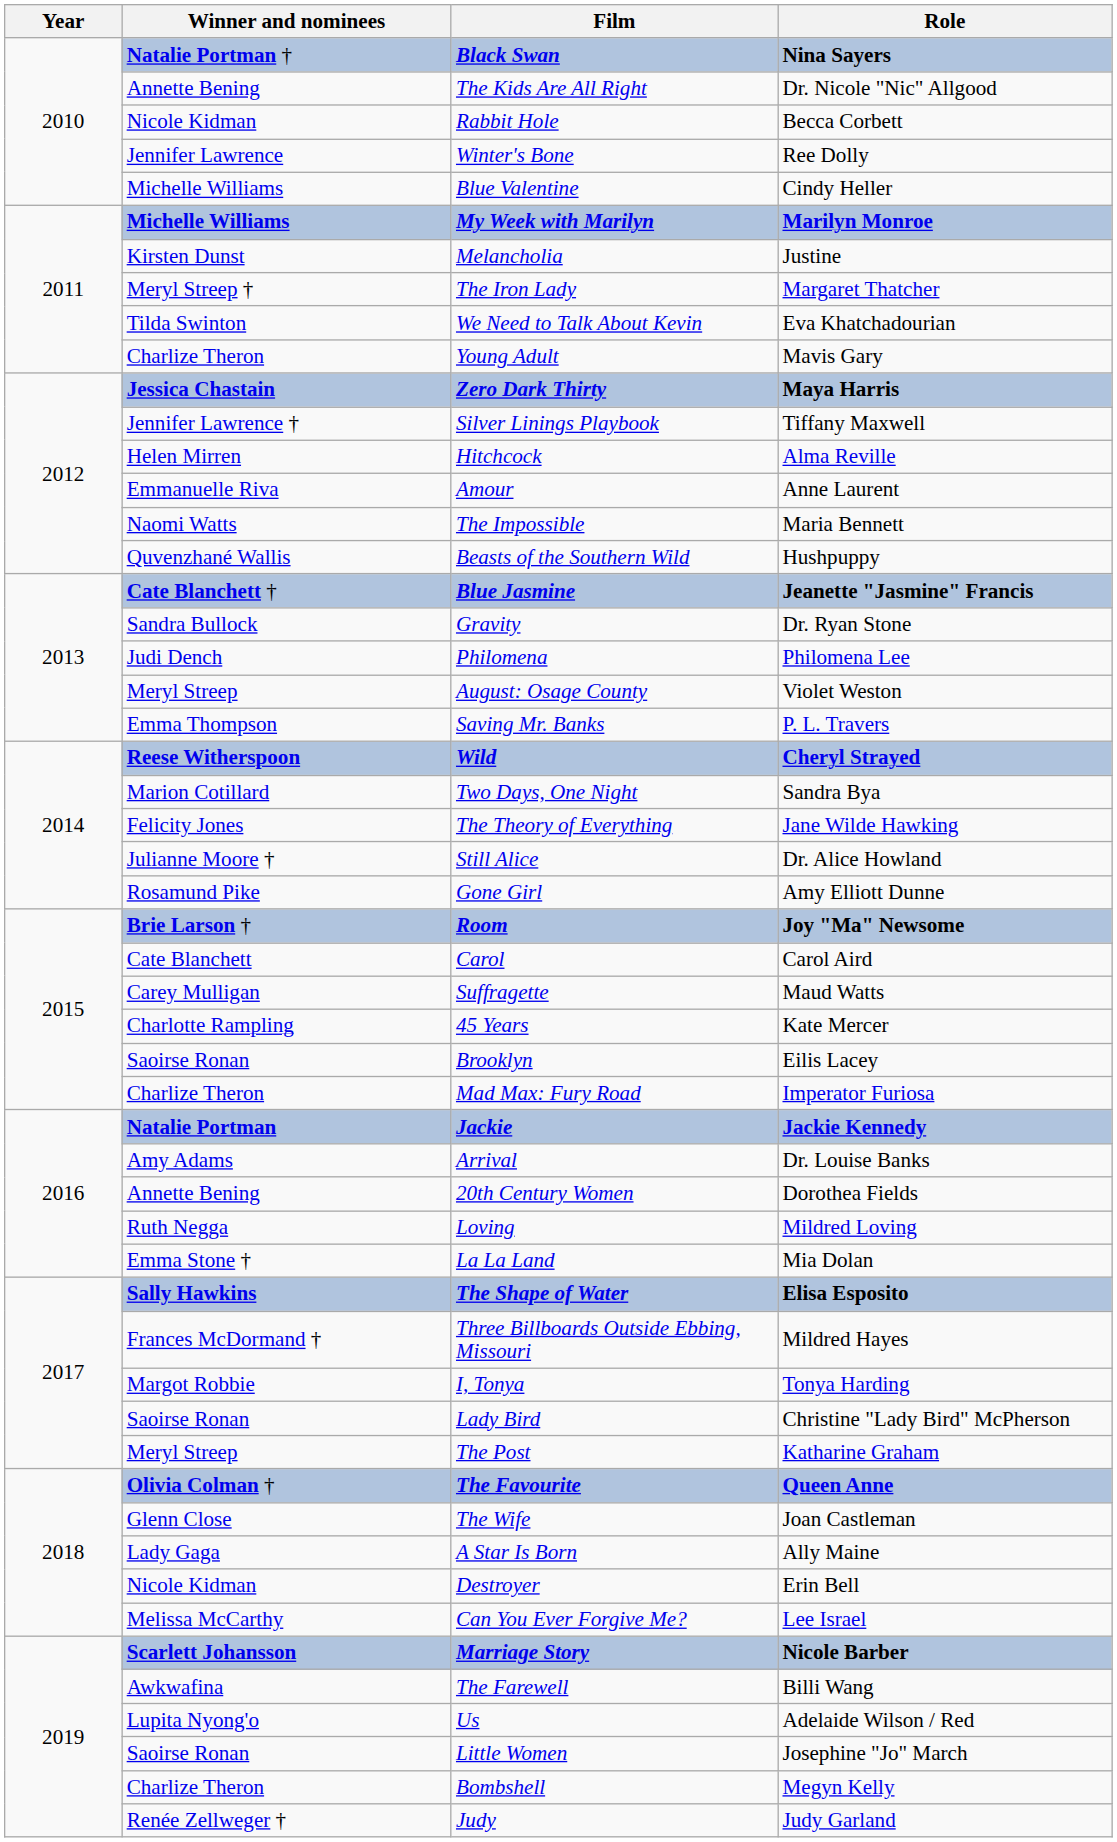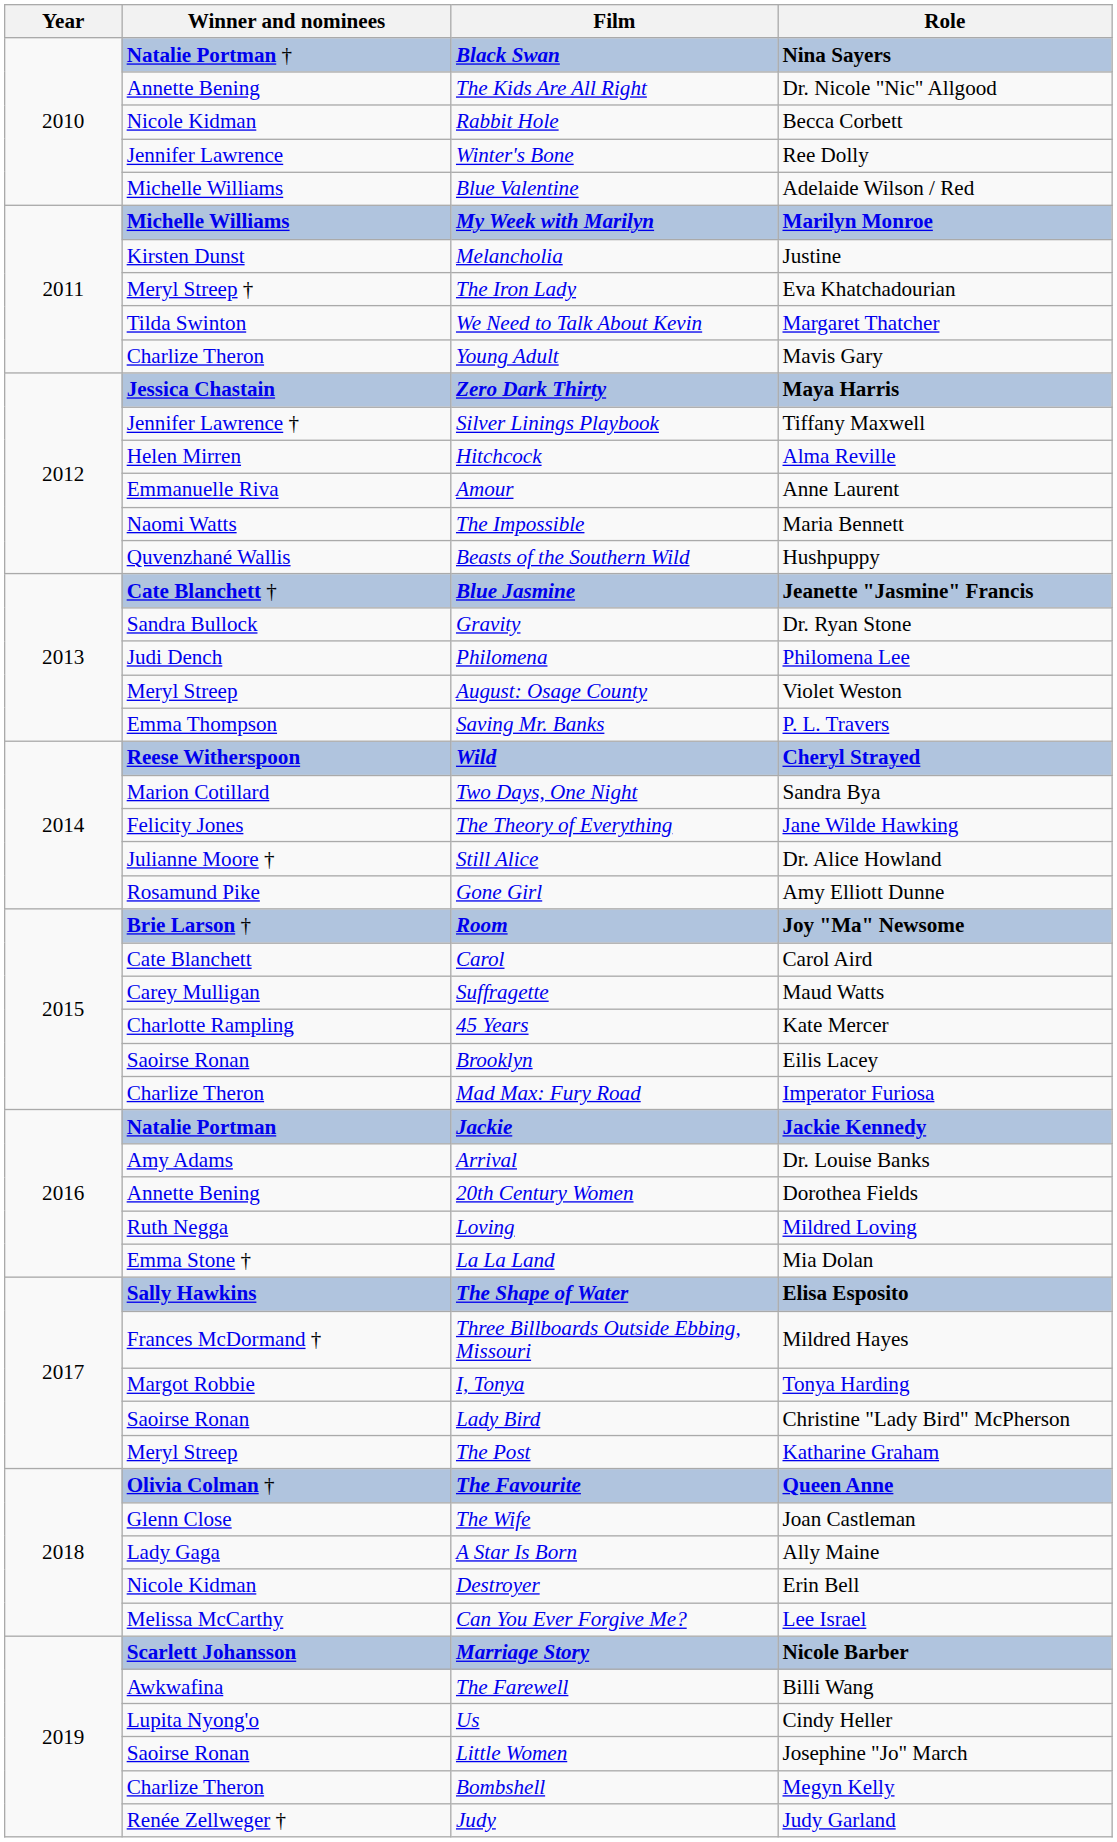 <table class="wikitable" width="95%" cellpadding="5">
 <tr>
 <th width="100"><strong>Year</strong></th>
 <th width="300"><strong>Winner and nominees</strong></th>
 <th width="300"><strong>Film</strong></th>
 <th width="300"><strong>Role</strong></th>
 </tr>
 <tr>
 <td rowspan="5" style="text-align:center;">2010</td>
 <td style="background:#B0C4DE;"><strong><a href='#'>Natalie Portman</a></strong> †</td>
 <td style="background:#B0C4DE;"><strong><em><a href='#'>Black Swan</a></em></strong></td>
 <td style="background:#B0C4DE;"><strong>Nina Sayers</strong></td>
 </tr>
 <tr>
 <td><a href='#'>Annette Bening</a></td>
 <td><em><a href='#'>The Kids Are All Right</a></em></td>
 <td>Dr. Nicole "Nic" Allgood</td>
 </tr>
 <tr>
 <td><a href='#'>Nicole Kidman</a></td>
 <td><em><a href='#'>Rabbit Hole</a></em></td>
 <td>Becca Corbett</td>
 </tr>
 <tr>
 <td><a href='#'>Jennifer Lawrence</a></td>
 <td><em><a href='#'>Winter's Bone</a></em></td>
 <td>Ree Dolly</td>
 </tr>
 <tr>
 <td><a href='#'>Michelle Williams</a></td>
 <td><em><a href='#'>Blue Valentine</a></em></td>
-<td>Cindy Heller</td>
+<td>Adelaide Wilson / Red</td>
 </tr>
 <tr>
 <td rowspan="5" style="text-align:center;">2011</td>
 <td style="background:#B0C4DE;"><strong><a href='#'>Michelle Williams</a></strong></td>
 <td style="background:#B0C4DE;"><strong><em><a href='#'>My Week with Marilyn</a></em></strong></td>
 <td style="background:#B0C4DE;"><strong><a href='#'>Marilyn Monroe</a></strong></td>
 </tr>
 <tr>
 <td><a href='#'>Kirsten Dunst</a></td>
 <td><em><a href='#'>Melancholia</a></em></td>
 <td>Justine</td>
 </tr>
 <tr>
 <td><a href='#'>Meryl Streep</a> †</td>
 <td><em><a href='#'>The Iron Lady</a></em></td>
-<td><a href='#'>Margaret Thatcher</a></td>
+<td>Eva Khatchadourian</td>
 </tr>
 <tr>
 <td><a href='#'>Tilda Swinton</a></td>
 <td><em><a href='#'>We Need to Talk About Kevin</a></em></td>
-<td>Eva Khatchadourian</td>
+<td><a href='#'>Margaret Thatcher</a></td>
 </tr>
 <tr>
 <td><a href='#'>Charlize Theron</a></td>
 <td><em><a href='#'>Young Adult</a></em></td>
 <td>Mavis Gary</td>
 </tr>
 <tr>
 <td rowspan="6" style="text-align:center;">2012</td>
 <td style="background:#B0C4DE;"><strong><a href='#'>Jessica Chastain</a></strong></td>
 <td style="background:#B0C4DE;"><strong><em><a href='#'>Zero Dark Thirty</a></em></strong></td>
 <td style="background:#B0C4DE;"><strong>Maya Harris</strong></td>
 </tr>
 <tr>
 <td><a href='#'>Jennifer Lawrence</a> †</td>
 <td><em><a href='#'>Silver Linings Playbook</a></em></td>
 <td>Tiffany Maxwell</td>
 </tr>
 <tr>
 <td><a href='#'>Helen Mirren</a></td>
 <td><em><a href='#'>Hitchcock</a></em></td>
 <td><a href='#'>Alma Reville</a></td>
 </tr>
 <tr>
 <td><a href='#'>Emmanuelle Riva</a></td>
 <td><em><a href='#'>Amour</a></em></td>
 <td>Anne Laurent</td>
 </tr>
 <tr>
 <td><a href='#'>Naomi Watts</a></td>
 <td><em><a href='#'>The Impossible</a></em></td>
 <td>Maria Bennett</td>
 </tr>
 <tr>
 <td><a href='#'>Quvenzhané Wallis</a></td>
 <td><em><a href='#'>Beasts of the Southern Wild</a></em></td>
 <td>Hushpuppy</td>
 </tr>
 <tr>
 <td rowspan="5" style="text-align:center;">2013</td>
 <td style="background:#B0C4DE;"><strong><a href='#'>Cate Blanchett</a></strong> †</td>
 <td style="background:#B0C4DE;"><strong><em><a href='#'>Blue Jasmine</a></em></strong></td>
 <td style="background:#B0C4DE;"><strong>Jeanette "Jasmine" Francis</strong></td>
 </tr>
 <tr>
 <td><a href='#'>Sandra Bullock</a></td>
 <td><em><a href='#'>Gravity</a></em></td>
 <td>Dr. Ryan Stone</td>
 </tr>
 <tr>
 <td><a href='#'>Judi Dench</a></td>
 <td><em><a href='#'>Philomena</a></em></td>
 <td><a href='#'>Philomena Lee</a></td>
 </tr>
 <tr>
 <td><a href='#'>Meryl Streep</a></td>
 <td><em><a href='#'>August: Osage County</a></em></td>
 <td>Violet Weston</td>
 </tr>
 <tr>
 <td><a href='#'>Emma Thompson</a></td>
 <td><em><a href='#'>Saving Mr. Banks</a></em></td>
 <td><a href='#'>P. L. Travers</a></td>
 </tr>
 <tr>
 <td rowspan="5" style="text-align:center;">2014</td>
 <td style="background:#B0C4DE;"><strong><a href='#'>Reese Witherspoon</a></strong></td>
 <td style="background:#B0C4DE;"><strong><em><a href='#'>Wild</a></em></strong></td>
 <td style="background:#B0C4DE;"><strong><a href='#'>Cheryl Strayed</a></strong></td>
 </tr>
 <tr>
 <td><a href='#'>Marion Cotillard</a></td>
 <td><em><a href='#'>Two Days, One Night</a></em></td>
 <td>Sandra Bya</td>
 </tr>
 <tr>
 <td><a href='#'>Felicity Jones</a></td>
 <td><em><a href='#'>The Theory of Everything</a></em></td>
 <td><a href='#'>Jane Wilde Hawking</a></td>
 </tr>
 <tr>
 <td><a href='#'>Julianne Moore</a> †</td>
 <td><em><a href='#'>Still Alice</a></em></td>
 <td>Dr. Alice Howland</td>
 </tr>
 <tr>
 <td><a href='#'>Rosamund Pike</a></td>
 <td><em><a href='#'>Gone Girl</a></em></td>
 <td>Amy Elliott Dunne</td>
 </tr>
 <tr>
 <td rowspan="6" style="text-align:center;">2015</td>
 <td style="background:#B0C4DE;"><strong><a href='#'>Brie Larson</a></strong> †</td>
 <td style="background:#B0C4DE;"><strong><em><a href='#'>Room</a></em></strong></td>
 <td style="background:#B0C4DE;"><strong>Joy "Ma" Newsome</strong></td>
 </tr>
 <tr>
 <td><a href='#'>Cate Blanchett</a></td>
 <td><em><a href='#'>Carol</a></em></td>
 <td>Carol Aird</td>
 </tr>
 <tr>
 <td><a href='#'>Carey Mulligan</a></td>
 <td><em><a href='#'>Suffragette</a></em></td>
 <td>Maud Watts</td>
 </tr>
 <tr>
 <td><a href='#'>Charlotte Rampling</a></td>
 <td><em><a href='#'>45 Years</a></em></td>
 <td>Kate Mercer</td>
 </tr>
 <tr>
 <td><a href='#'>Saoirse Ronan</a></td>
 <td><em><a href='#'>Brooklyn</a></em></td>
 <td>Eilis Lacey</td>
 </tr>
 <tr>
 <td><a href='#'>Charlize Theron</a></td>
 <td><em><a href='#'>Mad Max: Fury Road</a></em></td>
 <td><a href='#'>Imperator Furiosa</a></td>
 </tr>
 <tr>
 <td rowspan="5" style="text-align:center;">2016</td>
 <td style="background:#B0C4DE;"><strong><a href='#'>Natalie Portman</a></strong></td>
 <td style="background:#B0C4DE;"><strong><em><a href='#'>Jackie</a></em></strong></td>
 <td style="background:#B0C4DE;"><strong><a href='#'>Jackie Kennedy</a></strong></td>
 </tr>
 <tr>
 <td><a href='#'>Amy Adams</a></td>
 <td><em><a href='#'>Arrival</a></em></td>
 <td>Dr. Louise Banks</td>
 </tr>
 <tr>
 <td><a href='#'>Annette Bening</a></td>
 <td><em><a href='#'>20th Century Women</a></em></td>
 <td>Dorothea Fields</td>
 </tr>
 <tr>
 <td><a href='#'>Ruth Negga</a></td>
 <td><em><a href='#'>Loving</a></em></td>
 <td><a href='#'>Mildred Loving</a></td>
 </tr>
 <tr>
 <td><a href='#'>Emma Stone</a> †</td>
 <td><em><a href='#'>La La Land</a></em></td>
 <td>Mia Dolan</td>
 </tr>
 <tr>
 <td rowspan="5" style="text-align:center;">2017</td>
 <td style="background:#B0C4DE;"><strong><a href='#'>Sally Hawkins</a></strong></td>
 <td style="background:#B0C4DE;"><strong><em><a href='#'>The Shape of Water</a></em></strong></td>
 <td style="background:#B0C4DE;"><strong>Elisa Esposito</strong></td>
 </tr>
 <tr>
 <td><a href='#'>Frances McDormand</a> †</td>
 <td><em><a href='#'>Three Billboards Outside Ebbing, Missouri</a></em></td>
 <td>Mildred Hayes</td>
 </tr>
 <tr>
 <td><a href='#'>Margot Robbie</a></td>
 <td><em><a href='#'>I, Tonya</a></em></td>
 <td><a href='#'>Tonya Harding</a></td>
 </tr>
 <tr>
 <td><a href='#'>Saoirse Ronan</a></td>
 <td><em><a href='#'>Lady Bird</a></em></td>
 <td>Christine "Lady Bird" McPherson</td>
 </tr>
 <tr>
 <td><a href='#'>Meryl Streep</a></td>
 <td><em><a href='#'>The Post</a></em></td>
 <td><a href='#'>Katharine Graham</a></td>
 </tr>
 <tr>
 <td rowspan="5" style="text-align:center;">2018</td>
 <td style="background:#B0C4DE;"><strong><a href='#'>Olivia Colman</a></strong> †</td>
 <td style="background:#B0C4DE;"><strong><em><a href='#'>The Favourite</a></em></strong></td>
 <td style="background:#B0C4DE;"><strong><a href='#'>Queen Anne</a></strong></td>
 </tr>
 <tr>
 <td><a href='#'>Glenn Close</a></td>
 <td><em><a href='#'>The Wife</a></em></td>
 <td>Joan Castleman</td>
 </tr>
 <tr>
 <td><a href='#'>Lady Gaga</a></td>
 <td><em><a href='#'>A Star Is Born</a></em></td>
 <td>Ally Maine</td>
 </tr>
 <tr>
 <td><a href='#'>Nicole Kidman</a></td>
 <td><em><a href='#'>Destroyer</a></em></td>
 <td>Erin Bell</td>
 </tr>
 <tr>
 <td><a href='#'>Melissa McCarthy</a></td>
 <td><em><a href='#'>Can You Ever Forgive Me?</a></em></td>
 <td><a href='#'>Lee Israel</a></td>
 </tr>
 <tr>
 <td rowspan="6" style="text-align:center;">2019</td>
 <td style="background:#B0C4DE;"><strong><a href='#'>Scarlett Johansson</a></strong></td>
 <td style="background:#B0C4DE;"><strong><em><a href='#'>Marriage Story</a></em></strong></td>
 <td style="background:#B0C4DE;"><strong>Nicole Barber</strong></td>
 </tr>
 <tr>
 <td><a href='#'>Awkwafina</a></td>
 <td><em><a href='#'>The Farewell</a></em></td>
 <td>Billi Wang</td>
 </tr>
 <tr>
 <td><a href='#'>Lupita Nyong'o</a></td>
 <td><em><a href='#'>Us</a></em></td>
-<td>Adelaide Wilson / Red</td>
+<td>Cindy Heller</td>
 </tr>
 <tr>
 <td><a href='#'>Saoirse Ronan</a></td>
 <td><em><a href='#'>Little Women</a></em></td>
 <td>Josephine "Jo" March</td>
 </tr>
 <tr>
 <td><a href='#'>Charlize Theron</a></td>
 <td><em><a href='#'>Bombshell</a></em></td>
 <td><a href='#'>Megyn Kelly</a></td>
 </tr>
 <tr>
 <td><a href='#'>Renée Zellweger</a> †</td>
 <td><em><a href='#'>Judy</a></em></td>
 <td><a href='#'>Judy Garland</a></td>
 </tr>
 </table>
